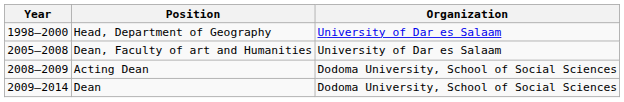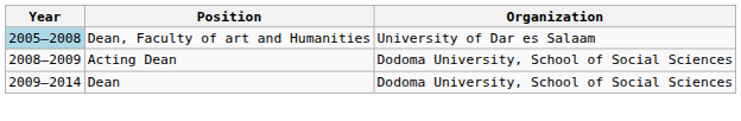 <table class="wikitable sortable">
 <tr>
 <th>Year</th>
 <th>Position</th>
 <th>Organization</th>
 </tr>
 <tr>
-<td>1998–2000</td>
-<td>Head, Department of Geography</td>
-<td><a href='#'>University of Dar es Salaam</a></td>
-</tr>
-<tr>
-<td>2005–2008</td>
+<td style="background: lightblue;">2005–2008</td>
 <td>Dean, Faculty of art and Humanities</td>
 <td>University of Dar es Salaam</td>
 </tr>
 <tr>
 <td>2008–2009</td>
 <td>Acting Dean</td>
 <td>Dodoma University, School of Social Sciences</td>
 </tr>
 <tr>
 <td>2009–2014</td>
 <td>Dean</td>
 <td>Dodoma University, School of Social Sciences</td>
 </tr>
 </table>
